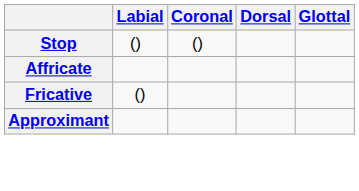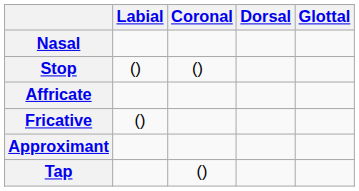 <table class="wikitable" style="text-align: center;">
 <tr>
 <th></th>
 <th><a href='#'>Labial</a></th>
 <th><a href='#'>Coronal</a></th>
 <th><a href='#'>Dorsal</a></th>
 <th><a href='#'>Glottal</a></th>
+</tr>
+<tr>
+<th><a href='#'>Nasal</a></th>
+<td></td>
+<td></td>
+<td></td>
+<td></td>
 </tr>
 <tr>
 <th><a href='#'>Stop</a></th>
 <td>()  </td>
 <td>()  </td>
 <td>  </td>
 <td></td>
 </tr>
 <tr>
 <th><a href='#'>Affricate</a></th>
 <td></td>
 <td>    </td>
 <td></td>
 <td></td>
 </tr>
 <tr>
 <th><a href='#'>Fricative</a></th>
 <td>()</td>
 <td>    </td>
 <td></td>
 <td></td>
 </tr>
 <tr>
 <th><a href='#'>Approximant</a></th>
 <td></td>
 <td></td>
 <td>  </td>
 <td></td>
 </tr>
+<tr>
+<th><a href='#'>Tap</a></th>
+<td></td>
+<td>()</td>
+<td></td>
+<td></td>
+</tr>
 </table>
